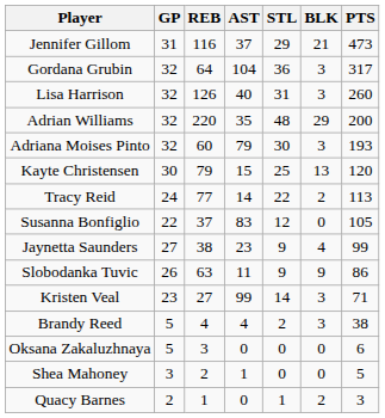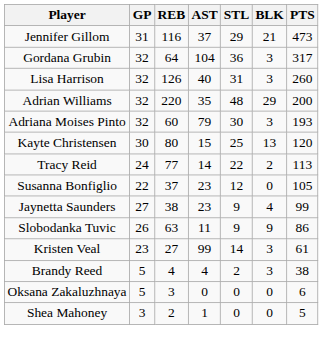 <table class="wikitable">
 <tr>
 <th>Player</th>
 <th>GP</th>
 <th>REB</th>
 <th>AST</th>
 <th>STL</th>
 <th>BLK</th>
 <th>PTS</th>
 </tr>
 <tr align="center">
 <td>Jennifer Gillom</td>
 <td>31</td>
 <td>116</td>
 <td>37</td>
 <td>29</td>
 <td>21</td>
 <td>473</td>
 </tr>
 <tr align="center">
 <td>Gordana Grubin</td>
 <td>32</td>
 <td>64</td>
 <td>104</td>
 <td>36</td>
 <td>3</td>
 <td>317</td>
 </tr>
 <tr align="center">
 <td>Lisa Harrison</td>
 <td>32</td>
 <td>126</td>
 <td>40</td>
 <td>31</td>
 <td>3</td>
 <td>260</td>
 </tr>
 <tr align="center">
 <td>Adrian Williams</td>
 <td>32</td>
 <td>220</td>
 <td>35</td>
 <td>48</td>
 <td>29</td>
 <td>200</td>
 </tr>
 <tr align="center">
 <td>Adriana Moises Pinto</td>
 <td>32</td>
 <td>60</td>
 <td>79</td>
 <td>30</td>
 <td>3</td>
 <td>193</td>
 </tr>
 <tr align="center">
 <td>Kayte Christensen</td>
 <td>30</td>
-<td>79</td>
+<td>80</td>
 <td>15</td>
 <td>25</td>
 <td>13</td>
 <td>120</td>
 </tr>
 <tr align="center">
 <td>Tracy Reid</td>
 <td>24</td>
 <td>77</td>
 <td>14</td>
 <td>22</td>
 <td>2</td>
 <td>113</td>
 </tr>
 <tr align="center">
 <td>Susanna Bonfiglio</td>
 <td>22</td>
 <td>37</td>
-<td>83</td>
+<td>23</td>
 <td>12</td>
 <td>0</td>
 <td>105</td>
 </tr>
 <tr align="center">
 <td>Jaynetta Saunders</td>
 <td>27</td>
 <td>38</td>
 <td>23</td>
 <td>9</td>
 <td>4</td>
 <td>99</td>
 </tr>
 <tr align="center">
 <td>Slobodanka Tuvic</td>
 <td>26</td>
 <td>63</td>
 <td>11</td>
 <td>9</td>
 <td>9</td>
 <td>86</td>
 </tr>
 <tr align="center">
 <td>Kristen Veal</td>
 <td>23</td>
 <td>27</td>
 <td>99</td>
 <td>14</td>
 <td>3</td>
-<td>71</td>
+<td>61</td>
 </tr>
 <tr align="center">
 <td>Brandy Reed</td>
 <td>5</td>
 <td>4</td>
 <td>4</td>
 <td>2</td>
 <td>3</td>
 <td>38</td>
 </tr>
 <tr align="center">
 <td>Oksana Zakaluzhnaya</td>
 <td>5</td>
 <td>3</td>
 <td>0</td>
 <td>0</td>
 <td>0</td>
 <td>6</td>
 </tr>
 <tr align="center">
 <td>Shea Mahoney</td>
 <td>3</td>
 <td>2</td>
 <td>1</td>
 <td>0</td>
 <td>0</td>
 <td>5</td>
 </tr>
-<tr align="center">
-<td>Quacy Barnes</td>
-<td>2</td>
-<td>1</td>
-<td>0</td>
-<td>1</td>
-<td>2</td>
-<td>3</td>
-</tr>
 </table>
